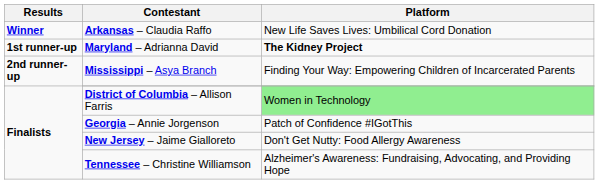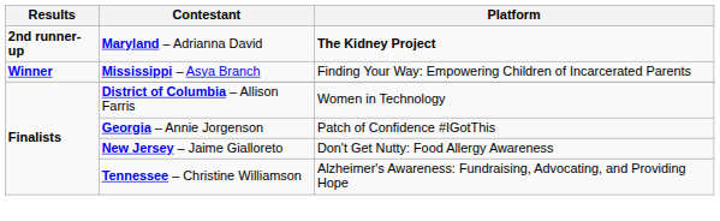 <table class="wikitable">
 <tr>
 <th>Results</th>
 <th>Contestant</th>
 <th>Platform</th>
 </tr>
 <tr>
-<td><strong><a href='#'>Winner</a></strong></td>
-<td> <strong><a href='#'>Arkansas</a></strong> – Claudia Raffo</td>
-<td>New Life Saves Lives: Umbilical Cord Donation</td>
-</tr>
-<tr>
-<td><strong>1st runner-up</strong></td>
+<td><strong>2nd runner-up</strong></td>
 <td> <strong><a href='#'>Maryland</a></strong> – Adrianna David</td>
 <td><strong>The Kidney Project</strong></td>
 </tr>
 <tr>
-<td><strong>2nd runner-up</strong></td>
+<td><strong><a href='#'>Winner</a></strong></td>
 <td> <strong><a href='#'>Mississippi</a></strong> – <a href='#'>Asya Branch</a></td>
 <td>Finding Your Way: Empowering Children of Incarcerated Parents</td>
 </tr>
 <tr>
 <td rowspan=5><strong>Finalists</strong></td>
 </tr>
 <tr>
 <td> <strong><a href='#'>District of Columbia</a></strong> – Allison Farris</td>
-<td style="background: lightgreen;">Women in Technology</td>
+<td>Women in Technology</td>
 </tr>
 <tr>
 <td> <strong><a href='#'>Georgia</a></strong> – Annie Jorgenson</td>
 <td>Patch of Confidence #IGotThis</td>
 </tr>
 <tr>
 <td> <strong><a href='#'>New Jersey</a></strong> – Jaime Gialloreto</td>
 <td>Don't Get Nutty: Food Allergy Awareness</td>
 </tr>
 <tr>
 <td> <strong><a href='#'>Tennessee</a></strong> – Christine Williamson</td>
 <td>Alzheimer's Awareness: Fundraising, Advocating, and Providing Hope</td>
 </tr>
 </table>
